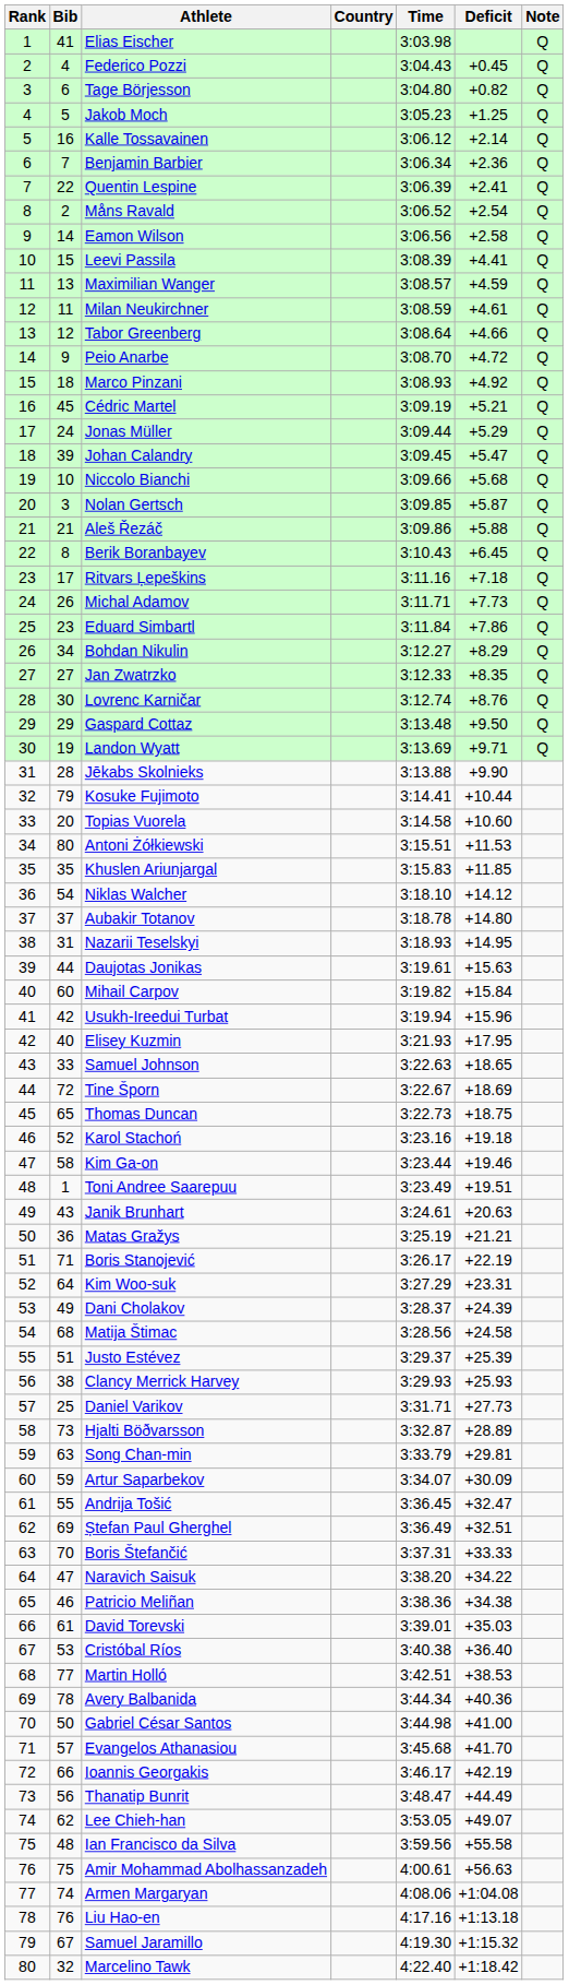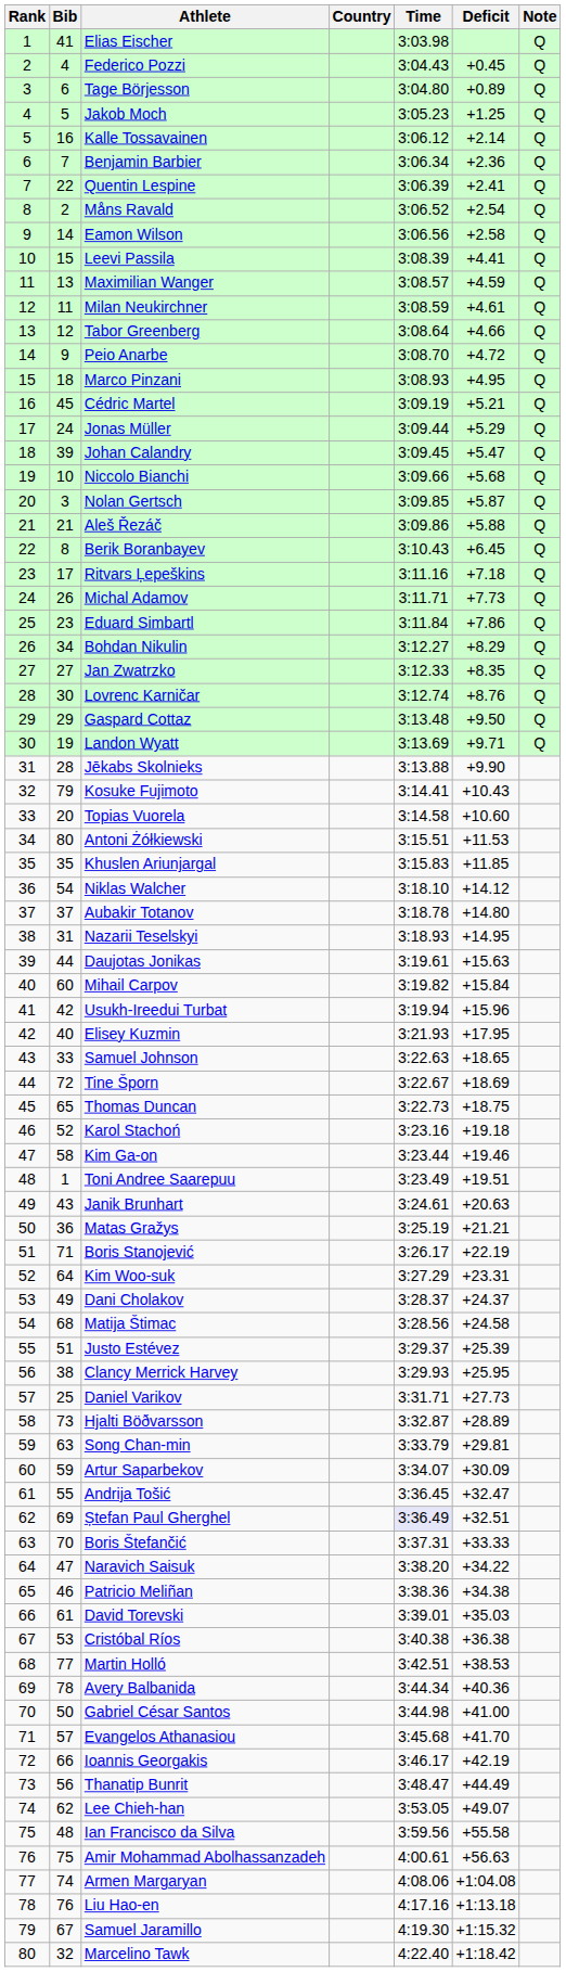 <table class="wikitable sortable" style="text-align:center">
 <tr>
 <th>Rank</th>
 <th>Bib</th>
 <th>Athlete</th>
 <th>Country</th>
 <th>Time</th>
 <th>Deficit</th>
 <th>Note</th>
 </tr>
 <tr bgcolor=ccffcc>
 <td>1</td>
 <td>41</td>
 <td align=left><a href='#'>Elias Eischer</a></td>
 <td align=left></td>
 <td>3:03.98</td>
 <td></td>
 <td>Q</td>
 </tr>
 <tr bgcolor=ccffcc>
 <td>2</td>
 <td>4</td>
 <td align=left><a href='#'>Federico Pozzi</a></td>
 <td align=left></td>
 <td>3:04.43</td>
 <td>+0.45</td>
 <td>Q</td>
 </tr>
 <tr bgcolor=ccffcc>
 <td>3</td>
 <td>6</td>
 <td align=left><a href='#'>Tage Börjesson</a></td>
 <td align=left></td>
 <td>3:04.80</td>
-<td>+0.82</td>
+<td>+0.89</td>
 <td>Q</td>
 </tr>
 <tr bgcolor=ccffcc>
 <td>4</td>
 <td>5</td>
 <td align=left><a href='#'>Jakob Moch</a></td>
 <td align=left></td>
 <td>3:05.23</td>
 <td>+1.25</td>
 <td>Q</td>
 </tr>
 <tr bgcolor=ccffcc>
 <td>5</td>
 <td>16</td>
 <td align=left><a href='#'>Kalle Tossavainen</a></td>
 <td align=left></td>
 <td>3:06.12</td>
 <td>+2.14</td>
 <td>Q</td>
 </tr>
 <tr bgcolor=ccffcc>
 <td>6</td>
 <td>7</td>
 <td align=left><a href='#'>Benjamin Barbier</a></td>
 <td align=left></td>
 <td>3:06.34</td>
 <td>+2.36</td>
 <td>Q</td>
 </tr>
 <tr bgcolor=ccffcc>
 <td>7</td>
 <td>22</td>
 <td align=left><a href='#'>Quentin Lespine</a></td>
 <td align=left></td>
 <td>3:06.39</td>
 <td>+2.41</td>
 <td>Q</td>
 </tr>
 <tr bgcolor=ccffcc>
 <td>8</td>
 <td>2</td>
 <td align=left><a href='#'>Måns Ravald</a></td>
 <td align=left></td>
 <td>3:06.52</td>
 <td>+2.54</td>
 <td>Q</td>
 </tr>
 <tr bgcolor=ccffcc>
 <td>9</td>
 <td>14</td>
 <td align=left><a href='#'>Eamon Wilson</a></td>
 <td align=left></td>
 <td>3:06.56</td>
 <td>+2.58</td>
 <td>Q</td>
 </tr>
 <tr bgcolor=ccffcc>
 <td>10</td>
 <td>15</td>
 <td align=left><a href='#'>Leevi Passila</a></td>
 <td align=left></td>
 <td>3:08.39</td>
 <td>+4.41</td>
 <td>Q</td>
 </tr>
 <tr bgcolor=ccffcc>
 <td>11</td>
 <td>13</td>
 <td align=left><a href='#'>Maximilian Wanger</a></td>
 <td align=left></td>
 <td>3:08.57</td>
 <td>+4.59</td>
 <td>Q</td>
 </tr>
 <tr bgcolor=ccffcc>
 <td>12</td>
 <td>11</td>
 <td align=left><a href='#'>Milan Neukirchner</a></td>
 <td align=left></td>
 <td>3:08.59</td>
 <td>+4.61</td>
 <td>Q</td>
 </tr>
 <tr bgcolor=ccffcc>
 <td>13</td>
 <td>12</td>
 <td align=left><a href='#'>Tabor Greenberg</a></td>
 <td align=left></td>
 <td>3:08.64</td>
 <td>+4.66</td>
 <td>Q</td>
 </tr>
 <tr bgcolor=ccffcc>
 <td>14</td>
 <td>9</td>
 <td align=left><a href='#'>Peio Anarbe</a></td>
 <td align=left></td>
 <td>3:08.70</td>
 <td>+4.72</td>
 <td>Q</td>
 </tr>
 <tr bgcolor=ccffcc>
 <td>15</td>
 <td>18</td>
 <td align=left><a href='#'>Marco Pinzani</a></td>
 <td align=left></td>
 <td>3:08.93</td>
-<td>+4.92</td>
+<td>+4.95</td>
 <td>Q</td>
 </tr>
 <tr bgcolor=ccffcc>
 <td>16</td>
 <td>45</td>
 <td align=left><a href='#'>Cédric Martel</a></td>
 <td align=left></td>
 <td>3:09.19</td>
 <td>+5.21</td>
 <td>Q</td>
 </tr>
 <tr bgcolor=ccffcc>
 <td>17</td>
 <td>24</td>
 <td align=left><a href='#'>Jonas Müller</a></td>
 <td align=left></td>
 <td>3:09.44</td>
 <td>+5.29</td>
 <td>Q</td>
 </tr>
 <tr bgcolor=ccffcc>
 <td>18</td>
 <td>39</td>
 <td align=left><a href='#'>Johan Calandry</a></td>
 <td align=left></td>
 <td>3:09.45</td>
 <td>+5.47</td>
 <td>Q</td>
 </tr>
 <tr bgcolor=ccffcc>
 <td>19</td>
 <td>10</td>
 <td align=left><a href='#'>Niccolo Bianchi</a></td>
 <td align=left></td>
 <td>3:09.66</td>
 <td>+5.68</td>
 <td>Q</td>
 </tr>
 <tr bgcolor=ccffcc>
 <td>20</td>
 <td>3</td>
 <td align=left><a href='#'>Nolan Gertsch</a></td>
 <td align=left></td>
 <td>3:09.85</td>
 <td>+5.87</td>
 <td>Q</td>
 </tr>
 <tr bgcolor=ccffcc>
 <td>21</td>
 <td>21</td>
 <td align=left><a href='#'>Aleš Řezáč</a></td>
 <td align=left></td>
 <td>3:09.86</td>
 <td>+5.88</td>
 <td>Q</td>
 </tr>
 <tr bgcolor=ccffcc>
 <td>22</td>
 <td>8</td>
 <td align=left><a href='#'>Berik Boranbayev</a></td>
 <td align=left></td>
 <td>3:10.43</td>
 <td>+6.45</td>
 <td>Q</td>
 </tr>
 <tr bgcolor=ccffcc>
 <td>23</td>
 <td>17</td>
 <td align=left><a href='#'>Ritvars Ļepeškins</a></td>
 <td align=left></td>
 <td>3:11.16</td>
 <td>+7.18</td>
 <td>Q</td>
 </tr>
 <tr bgcolor=ccffcc>
 <td>24</td>
 <td>26</td>
 <td align=left><a href='#'>Michal Adamov</a></td>
 <td align=left></td>
 <td>3:11.71</td>
 <td>+7.73</td>
 <td>Q</td>
 </tr>
 <tr bgcolor=ccffcc>
 <td>25</td>
 <td>23</td>
 <td align=left><a href='#'>Eduard Simbartl</a></td>
 <td align=left></td>
 <td>3:11.84</td>
 <td>+7.86</td>
 <td>Q</td>
 </tr>
 <tr bgcolor=ccffcc>
 <td>26</td>
 <td>34</td>
 <td align=left><a href='#'>Bohdan Nikulin</a></td>
 <td align=left></td>
 <td>3:12.27</td>
 <td>+8.29</td>
 <td>Q</td>
 </tr>
 <tr bgcolor=ccffcc>
 <td>27</td>
 <td>27</td>
 <td align=left><a href='#'>Jan Zwatrzko</a></td>
 <td align=left></td>
 <td>3:12.33</td>
 <td>+8.35</td>
 <td>Q</td>
 </tr>
 <tr bgcolor=ccffcc>
 <td>28</td>
 <td>30</td>
 <td align=left><a href='#'>Lovrenc Karničar</a></td>
 <td align=left></td>
 <td>3:12.74</td>
 <td>+8.76</td>
 <td>Q</td>
 </tr>
 <tr bgcolor=ccffcc>
 <td>29</td>
 <td>29</td>
 <td align=left><a href='#'>Gaspard Cottaz</a></td>
 <td align=left></td>
 <td>3:13.48</td>
 <td>+9.50</td>
 <td>Q</td>
 </tr>
 <tr bgcolor=ccffcc>
 <td>30</td>
 <td>19</td>
 <td align=left><a href='#'>Landon Wyatt</a></td>
 <td align=left></td>
 <td>3:13.69</td>
 <td>+9.71</td>
 <td>Q</td>
 </tr>
 <tr>
 <td>31</td>
 <td>28</td>
 <td align=left><a href='#'>Jēkabs Skolnieks</a></td>
 <td align=left></td>
 <td>3:13.88</td>
 <td>+9.90</td>
 <td></td>
 </tr>
 <tr>
 <td>32</td>
 <td>79</td>
 <td align=left><a href='#'>Kosuke Fujimoto</a></td>
 <td align=left></td>
 <td>3:14.41</td>
-<td>+10.44</td>
+<td>+10.43</td>
 <td></td>
 </tr>
 <tr>
 <td>33</td>
 <td>20</td>
 <td align=left><a href='#'>Topias Vuorela</a></td>
 <td align=left></td>
 <td>3:14.58</td>
 <td>+10.60</td>
 <td></td>
 </tr>
 <tr>
 <td>34</td>
 <td>80</td>
 <td align=left><a href='#'>Antoni Żółkiewski</a></td>
 <td align=left></td>
 <td>3:15.51</td>
 <td>+11.53</td>
 <td></td>
 </tr>
 <tr>
 <td>35</td>
 <td>35</td>
 <td align=left><a href='#'>Khuslen Ariunjargal</a></td>
 <td align=left></td>
 <td>3:15.83</td>
 <td>+11.85</td>
 <td></td>
 </tr>
 <tr>
 <td>36</td>
 <td>54</td>
 <td align=left><a href='#'>Niklas Walcher</a></td>
 <td align=left></td>
 <td>3:18.10</td>
 <td>+14.12</td>
 <td></td>
 </tr>
 <tr>
 <td>37</td>
 <td>37</td>
 <td align=left><a href='#'>Aubakir Totanov</a></td>
 <td align=left></td>
 <td>3:18.78</td>
 <td>+14.80</td>
 <td></td>
 </tr>
 <tr>
 <td>38</td>
 <td>31</td>
 <td align=left><a href='#'>Nazarii Teselskyi</a></td>
 <td align=left></td>
 <td>3:18.93</td>
 <td>+14.95</td>
 <td></td>
 </tr>
 <tr>
 <td>39</td>
 <td>44</td>
 <td align=left><a href='#'>Daujotas Jonikas</a></td>
 <td align=left></td>
 <td>3:19.61</td>
 <td>+15.63</td>
 <td></td>
 </tr>
 <tr>
 <td>40</td>
 <td>60</td>
 <td align=left><a href='#'>Mihail Carpov</a></td>
 <td align=left></td>
 <td>3:19.82</td>
 <td>+15.84</td>
 <td></td>
 </tr>
 <tr>
 <td>41</td>
 <td>42</td>
 <td align=left><a href='#'>Usukh-Ireedui Turbat</a></td>
 <td align=left></td>
 <td>3:19.94</td>
 <td>+15.96</td>
 <td></td>
 </tr>
 <tr>
 <td>42</td>
 <td>40</td>
 <td align=left><a href='#'>Elisey Kuzmin</a></td>
 <td align=left></td>
 <td>3:21.93</td>
 <td>+17.95</td>
 <td></td>
 </tr>
 <tr>
 <td>43</td>
 <td>33</td>
 <td align=left><a href='#'>Samuel Johnson</a></td>
 <td align=left></td>
 <td>3:22.63</td>
 <td>+18.65</td>
 <td></td>
 </tr>
 <tr>
 <td>44</td>
 <td>72</td>
 <td align=left><a href='#'>Tine Šporn</a></td>
 <td align=left></td>
 <td>3:22.67</td>
 <td>+18.69</td>
 <td></td>
 </tr>
 <tr>
 <td>45</td>
 <td>65</td>
 <td align=left><a href='#'>Thomas Duncan</a></td>
 <td align=left></td>
 <td>3:22.73</td>
 <td>+18.75</td>
 <td></td>
 </tr>
 <tr>
 <td>46</td>
 <td>52</td>
 <td align=left><a href='#'>Karol Stachoń</a></td>
 <td align=left></td>
 <td>3:23.16</td>
 <td>+19.18</td>
 <td></td>
 </tr>
 <tr>
 <td>47</td>
 <td>58</td>
 <td align=left><a href='#'>Kim Ga-on</a></td>
 <td align=left></td>
 <td>3:23.44</td>
 <td>+19.46</td>
 <td></td>
 </tr>
 <tr>
 <td>48</td>
 <td>1</td>
 <td align=left><a href='#'>Toni Andree Saarepuu</a></td>
 <td align=left></td>
 <td>3:23.49</td>
 <td>+19.51</td>
 <td></td>
 </tr>
 <tr>
 <td>49</td>
 <td>43</td>
 <td align=left><a href='#'>Janik Brunhart</a></td>
 <td align=left></td>
 <td>3:24.61</td>
 <td>+20.63</td>
 <td></td>
 </tr>
 <tr>
 <td>50</td>
 <td>36</td>
 <td align=left><a href='#'>Matas Gražys</a></td>
 <td align=left></td>
 <td>3:25.19</td>
 <td>+21.21</td>
 <td></td>
 </tr>
 <tr>
 <td>51</td>
 <td>71</td>
 <td align=left><a href='#'>Boris Stanojević</a></td>
 <td align=left></td>
 <td>3:26.17</td>
 <td>+22.19</td>
 <td></td>
 </tr>
 <tr>
 <td>52</td>
 <td>64</td>
 <td align=left><a href='#'>Kim Woo-suk</a></td>
 <td align=left></td>
 <td>3:27.29</td>
 <td>+23.31</td>
 <td></td>
 </tr>
 <tr>
 <td>53</td>
 <td>49</td>
 <td align=left><a href='#'>Dani Cholakov</a></td>
 <td align=left></td>
 <td>3:28.37</td>
-<td>+24.39</td>
+<td>+24.37</td>
 <td></td>
 </tr>
 <tr>
 <td>54</td>
 <td>68</td>
 <td align=left><a href='#'>Matija Štimac</a></td>
 <td align=left></td>
 <td>3:28.56</td>
 <td>+24.58</td>
 <td></td>
 </tr>
 <tr>
 <td>55</td>
 <td>51</td>
 <td align=left><a href='#'>Justo Estévez</a></td>
 <td align=left></td>
 <td>3:29.37</td>
 <td>+25.39</td>
 <td></td>
 </tr>
 <tr>
 <td>56</td>
 <td>38</td>
 <td align=left><a href='#'>Clancy Merrick Harvey</a></td>
 <td align=left></td>
 <td>3:29.93</td>
-<td>+25.93</td>
+<td>+25.95</td>
 <td></td>
 </tr>
 <tr>
 <td>57</td>
 <td>25</td>
 <td align=left><a href='#'>Daniel Varikov</a></td>
 <td align=left></td>
 <td>3:31.71</td>
 <td>+27.73</td>
 <td></td>
 </tr>
 <tr>
 <td>58</td>
 <td>73</td>
 <td align=left><a href='#'>Hjalti Böðvarsson</a></td>
 <td align=left></td>
 <td>3:32.87</td>
 <td>+28.89</td>
 <td></td>
 </tr>
 <tr>
 <td>59</td>
 <td>63</td>
 <td align=left><a href='#'>Song Chan-min</a></td>
 <td align=left></td>
 <td>3:33.79</td>
 <td>+29.81</td>
 <td></td>
 </tr>
 <tr>
 <td>60</td>
 <td>59</td>
 <td align=left><a href='#'>Artur Saparbekov</a></td>
 <td align=left></td>
 <td>3:34.07</td>
 <td>+30.09</td>
 <td></td>
 </tr>
 <tr>
 <td>61</td>
 <td>55</td>
 <td align=left><a href='#'>Andrija Tošić</a></td>
 <td align=left></td>
 <td>3:36.45</td>
 <td>+32.47</td>
 <td></td>
 </tr>
 <tr>
 <td>62</td>
 <td>69</td>
 <td align=left><a href='#'>Ștefan Paul Gherghel</a></td>
 <td align=left></td>
-<td>3:36.49</td>
+<td style="background: lavender;">3:36.49</td>
 <td>+32.51</td>
 <td></td>
 </tr>
 <tr>
 <td>63</td>
 <td>70</td>
 <td align=left><a href='#'>Boris Štefančić</a></td>
 <td align=left></td>
 <td>3:37.31</td>
 <td>+33.33</td>
 <td></td>
 </tr>
 <tr>
 <td>64</td>
 <td>47</td>
 <td align=left><a href='#'>Naravich Saisuk</a></td>
 <td align=left></td>
 <td>3:38.20</td>
 <td>+34.22</td>
 <td></td>
 </tr>
 <tr>
 <td>65</td>
 <td>46</td>
 <td align=left><a href='#'>Patricio Meliñan</a></td>
 <td align=left></td>
 <td>3:38.36</td>
 <td>+34.38</td>
 <td></td>
 </tr>
 <tr>
 <td>66</td>
 <td>61</td>
 <td align=left><a href='#'>David Torevski</a></td>
 <td align=left></td>
 <td>3:39.01</td>
 <td>+35.03</td>
 <td></td>
 </tr>
 <tr>
 <td>67</td>
 <td>53</td>
 <td align=left><a href='#'>Cristóbal Ríos</a></td>
 <td align=left></td>
 <td>3:40.38</td>
-<td>+36.40</td>
+<td>+36.38</td>
 <td></td>
 </tr>
 <tr>
 <td>68</td>
 <td>77</td>
 <td align=left><a href='#'>Martin Holló</a></td>
 <td align=left></td>
 <td>3:42.51</td>
 <td>+38.53</td>
 <td></td>
 </tr>
 <tr>
 <td>69</td>
 <td>78</td>
 <td align=left><a href='#'>Avery Balbanida</a></td>
 <td align=left></td>
 <td>3:44.34</td>
 <td>+40.36</td>
 <td></td>
 </tr>
 <tr>
 <td>70</td>
 <td>50</td>
 <td align=left><a href='#'>Gabriel César Santos</a></td>
 <td align=left></td>
 <td>3:44.98</td>
 <td>+41.00</td>
 <td></td>
 </tr>
 <tr>
 <td>71</td>
 <td>57</td>
 <td align=left><a href='#'>Evangelos Athanasiou</a></td>
 <td align=left></td>
 <td>3:45.68</td>
 <td>+41.70</td>
 <td></td>
 </tr>
 <tr>
 <td>72</td>
 <td>66</td>
 <td align=left><a href='#'>Ioannis Georgakis</a></td>
 <td align=left></td>
 <td>3:46.17</td>
 <td>+42.19</td>
 <td></td>
 </tr>
 <tr>
 <td>73</td>
 <td>56</td>
 <td align=left><a href='#'>Thanatip Bunrit</a></td>
 <td align=left></td>
 <td>3:48.47</td>
 <td>+44.49</td>
 <td></td>
 </tr>
 <tr>
 <td>74</td>
 <td>62</td>
 <td align=left><a href='#'>Lee Chieh-han</a></td>
 <td align=left></td>
 <td>3:53.05</td>
 <td>+49.07</td>
 <td></td>
 </tr>
 <tr>
 <td>75</td>
 <td>48</td>
 <td align=left><a href='#'>Ian Francisco da Silva</a></td>
 <td align=left></td>
 <td>3:59.56</td>
 <td>+55.58</td>
 <td></td>
 </tr>
 <tr>
 <td>76</td>
 <td>75</td>
 <td align=left><a href='#'>Amir Mohammad Abolhassanzadeh</a></td>
 <td align=left></td>
 <td>4:00.61</td>
 <td>+56.63</td>
 <td></td>
 </tr>
 <tr>
 <td>77</td>
 <td>74</td>
 <td align=left><a href='#'>Armen Margaryan</a></td>
 <td align=left></td>
 <td>4:08.06</td>
 <td>+1:04.08</td>
 <td></td>
 </tr>
 <tr>
 <td>78</td>
 <td>76</td>
 <td align=left><a href='#'>Liu Hao-en</a></td>
 <td align=left></td>
 <td>4:17.16</td>
 <td>+1:13.18</td>
 <td></td>
 </tr>
 <tr>
 <td>79</td>
 <td>67</td>
 <td align=left><a href='#'>Samuel Jaramillo</a></td>
 <td align=left></td>
 <td>4:19.30</td>
 <td>+1:15.32</td>
 <td></td>
 </tr>
 <tr>
 <td>80</td>
 <td>32</td>
 <td align=left><a href='#'>Marcelino Tawk</a></td>
 <td align=left></td>
 <td>4:22.40</td>
 <td>+1:18.42</td>
 <td></td>
 </tr>
 </table>
